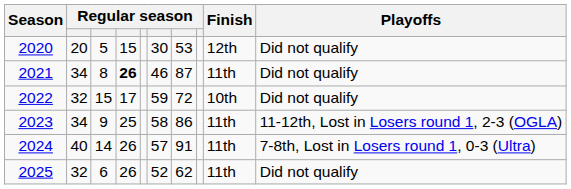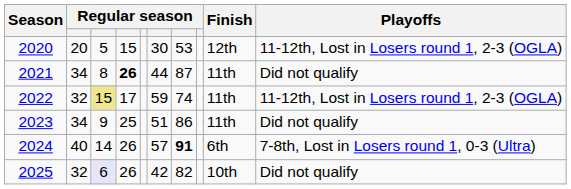 <table class="wikitable" style="text-align:center;">
 <tr>
 <th rowspan="2">Season</th>
 <th colspan="7">Regular season</th>
 <th rowspan="2">Finish</th>
 <th rowspan="2">Playoffs</th>
 </tr>
 <tr>
 <th></th>
 <th></th>
 <th></th>
 <th></th>
 <th></th>
 <th></th>
 <th></th>
 </tr>
 <tr>
 <td><a href='#'>2020</a></td>
 <td>20</td>
 <td>5</td>
 <td>15</td>
 <td></td>
 <td>30</td>
 <td>53</td>
 <td></td>
 <td align=left>12th</td>
-<td align=left>Did not qualify</td>
+<td align=left>11-12th, Lost in <a href='#'>Losers round 1</a>, 2-3 (<a href='#'>OGLA</a>)</td>
 </tr>
 <tr>
 <td><a href='#'>2021</a></td>
 <td>34</td>
 <td>8</td>
 <td><strong>26</strong></td>
 <td></td>
-<td>46</td>
+<td>44</td>
 <td>87</td>
 <td></td>
 <td align=left>11th</td>
 <td align=left>Did not qualify</td>
 </tr>
 <tr>
 <td><a href='#'>2022</a></td>
 <td>32</td>
-<td>15</td>
+<td style="background: khaki;">15</td>
 <td>17</td>
 <td></td>
 <td>59</td>
-<td>72</td>
+<td>74</td>
 <td></td>
-<td align=left>10th</td>
-<td align=left>Did not qualify</td>
+<td align=left>11th</td>
+<td align=left>11-12th, Lost in <a href='#'>Losers round 1</a>, 2-3 (<a href='#'>OGLA</a>)</td>
 </tr>
 <tr>
 <td><a href='#'>2023</a></td>
 <td>34</td>
 <td>9</td>
 <td>25</td>
 <td></td>
-<td>58</td>
+<td>51</td>
 <td>86</td>
 <td></td>
 <td align=left>11th</td>
-<td align=left>11-12th, Lost in <a href='#'>Losers round 1</a>, 2-3 (<a href='#'>OGLA</a>)</td>
+<td align=left>Did not qualify</td>
 </tr>
 <tr>
 <td><a href='#'>2024</a></td>
 <td>40</td>
 <td>14</td>
 <td>26</td>
 <td></td>
 <td>57</td>
-<td>91</td>
+<td><strong>91</strong></td>
 <td></td>
-<td align=left>11th</td>
+<td align=left>6th</td>
 <td align=left>7-8th, Lost in <a href='#'>Losers round 1</a>, 0-3 (<a href='#'>Ultra</a>)</td>
 </tr>
 <tr>
 <td><a href='#'>2025</a></td>
 <td>32</td>
-<td>6</td>
+<td style="background: lavender;">6</td>
 <td>26</td>
 <td></td>
-<td>52</td>
-<td>62</td>
+<td>42</td>
+<td>82</td>
 <td></td>
-<td align=left>11th</td>
+<td align=left>10th</td>
 <td align=left>Did not qualify</td>
 </tr>
 </table>
